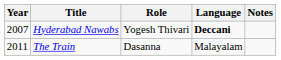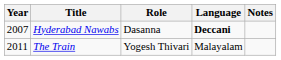 <table class="wikitable plainrowheaders sortable">
 <tr>
 <th scope="col">Year</th>
 <th scope="col">Title</th>
 <th scope="col">Role</th>
 <th scope="col">Language</th>
 <th scope="col" class="unsortable">Notes</th>
 </tr>
 <tr>
 <td>2007</td>
 <td><em><a href='#'>Hyderabad Nawabs</a></em></td>
-<td>Yogesh Thivari</td>
+<td>Dasanna</td>
 <td><strong>Deccani</strong></td>
 <td></td>
 </tr>
 <tr>
 <td>2011</td>
 <td><em><a href='#'>The Train</a></em></td>
-<td>Dasanna</td>
+<td>Yogesh Thivari</td>
 <td>Malayalam</td>
 <td></td>
 </tr>
 </table>
